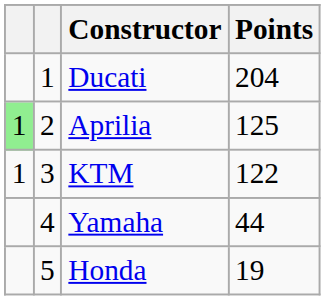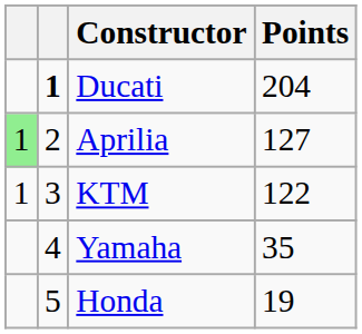 <table class="wikitable" style="font-size: 95%;">
 <tr>
 <th></th>
 <th></th>
 <th>Constructor</th>
 <th>Points</th>
 </tr>
 <tr>
 <td></td>
-<td align=center>1</td>
+<td align=center><strong>1</strong></td>
 <td> <a href='#'>Ducati</a></td>
 <td align=left>204</td>
 </tr>
 <tr>
 <td style="background: lightgreen;"> 1</td>
 <td align=center>2</td>
 <td> <a href='#'>Aprilia</a></td>
-<td align=left>125</td>
+<td align=left>127</td>
 </tr>
 <tr>
 <td> 1</td>
 <td align=center>3</td>
 <td> <a href='#'>KTM</a></td>
 <td align=left>122</td>
 </tr>
 <tr>
 <td></td>
 <td align=center>4</td>
 <td> <a href='#'>Yamaha</a></td>
-<td align=left>44</td>
+<td align=left>35</td>
 </tr>
 <tr>
 <td></td>
 <td align=center>5</td>
 <td> <a href='#'>Honda</a></td>
 <td align=left>19</td>
 </tr>
 </table>
